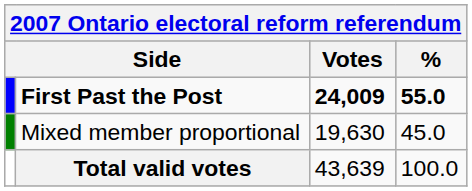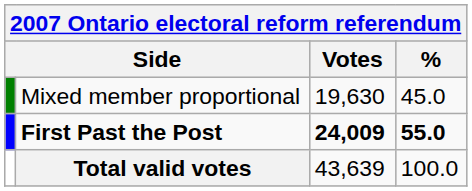 <table class="wikitable" style="font-size: 95%; clear:both">
 <tr style="background-color:#E9E9E9">
 <th colspan=4><a href='#'>2007 Ontario electoral reform referendum</a></th>
 </tr>
 <tr style="background-color:#E9E9E9">
 <th colspan=2 style="width: 130px">Side</th>
 <th style="width: 50px">Votes</th>
 <th style="width: 40px">%</th>
 </tr>
 <tr>
+<td bgcolor="green"></td>
+<td>Mixed member proportional</td>
+<td>19,630</td>
+<td>45.0</td>
+</tr>
+<tr>
 <td bgcolor="blue"></td>
 <td><strong>First Past the Post</strong></td>
 <td><strong>24,009</strong></td>
 <td><strong>55.0</strong></td>
-</tr>
-<tr>
-<td bgcolor="green"></td>
-<td>Mixed member proportional</td>
-<td>19,630</td>
-<td>45.0</td>
 </tr>
 <tr>
 <td bgcolor="white"></td>
 <th>Total valid votes</th>
 <td>43,639</td>
 <td>100.0</td>
 </tr>
 </table>
